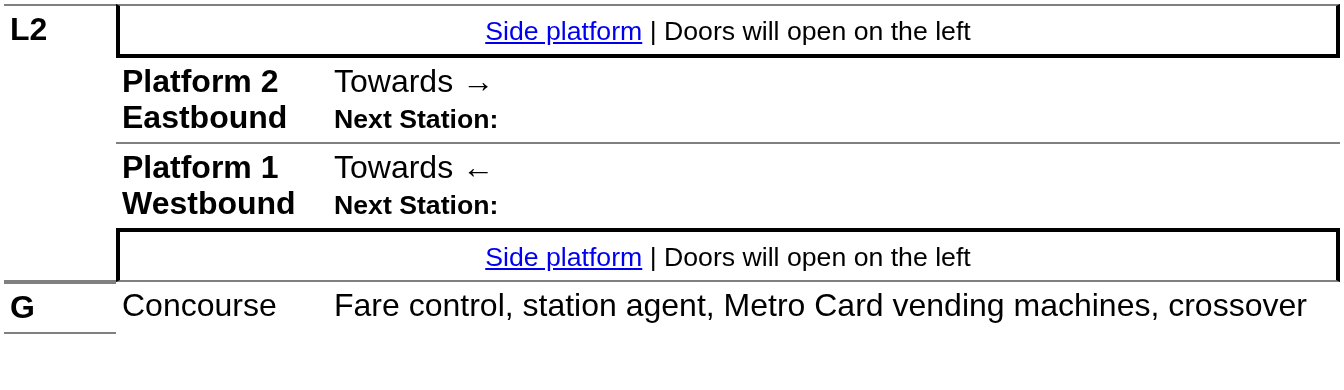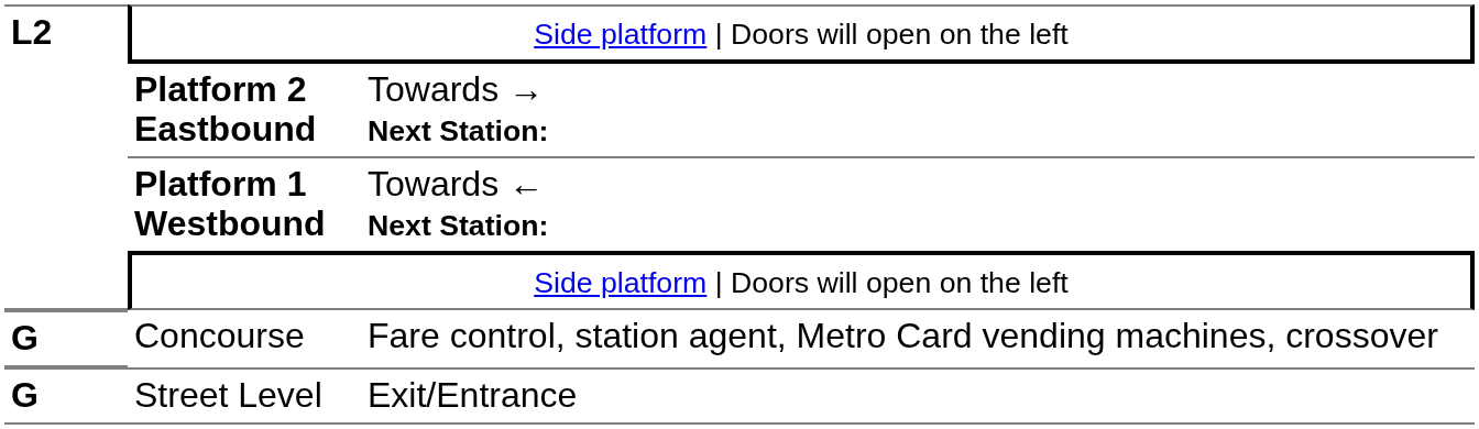 <table table border=0 cellspacing=0 cellpadding=3>
 <tr>
 <td style="border-top:solid 1px grey;border-bottom:solid 1px grey;" width=50 rowspan=4 valign=top><strong>L2</strong></td>
 <td style="border-top:solid 1px grey;border-right:solid 2px black;border-left:solid 2px black;border-bottom:solid 2px black;text-align:center;" colspan=2><small><a href='#'>Side platform</a> | Doors will open on the left </small></td>
 </tr>
 <tr>
 <td style="border-bottom:solid 1px grey;" width=100><span><strong>Platform 2</strong><br><strong>Eastbound</strong></span></td>
 <td style="border-bottom:solid 1px grey;" width=500>Towards → <br><small><strong>Next Station:</strong> </small></td>
 </tr>
 <tr>
 <td><span><strong>Platform 1</strong><br><strong>Westbound</strong></span></td>
 <td><span></span>Towards ← <br><small><strong>Next Station:</strong> </small></td>
 </tr>
 <tr>
 <td style="border-top:solid 2px black;border-right:solid 2px black;border-left:solid 2px black;border-bottom:solid 1px grey;" colspan=2  align=center><small><a href='#'>Side platform</a> | Doors will open on the left </small></td>
 </tr>
 <tr>
 <td style="border-bottom:solid 1px grey;border-top:solid 1px grey;" width=50 valign=top><strong>G</strong></td>
 <td valign=top>Concourse</td>
 <td valign=top>Fare control, station agent, Metro Card vending machines, crossover</td>
 </tr>
+<tr>
+<td style="border-bottom:solid 1px grey;border-top:solid 1px grey;" width=50 valign=top><strong>G</strong></td>
+<td style="border-top:solid 1px grey;border-bottom:solid 1px grey;" width=100 valign=top>Street Level</td>
+<td style="border-top:solid 1px grey;border-bottom:solid 1px grey;" width=500 valign=top>Exit/Entrance</td>
+</tr>
 </table>
